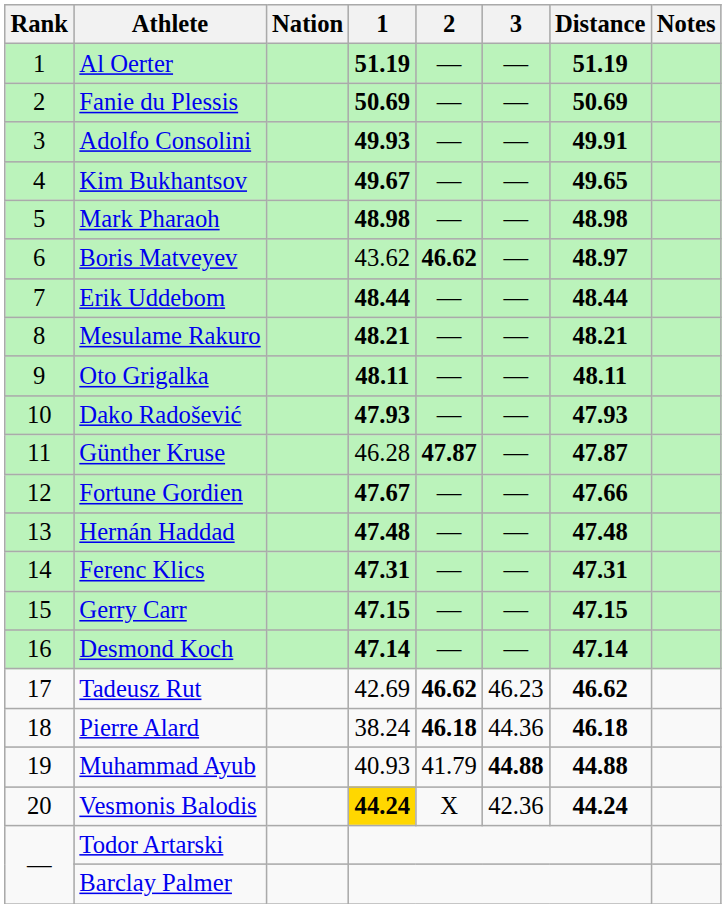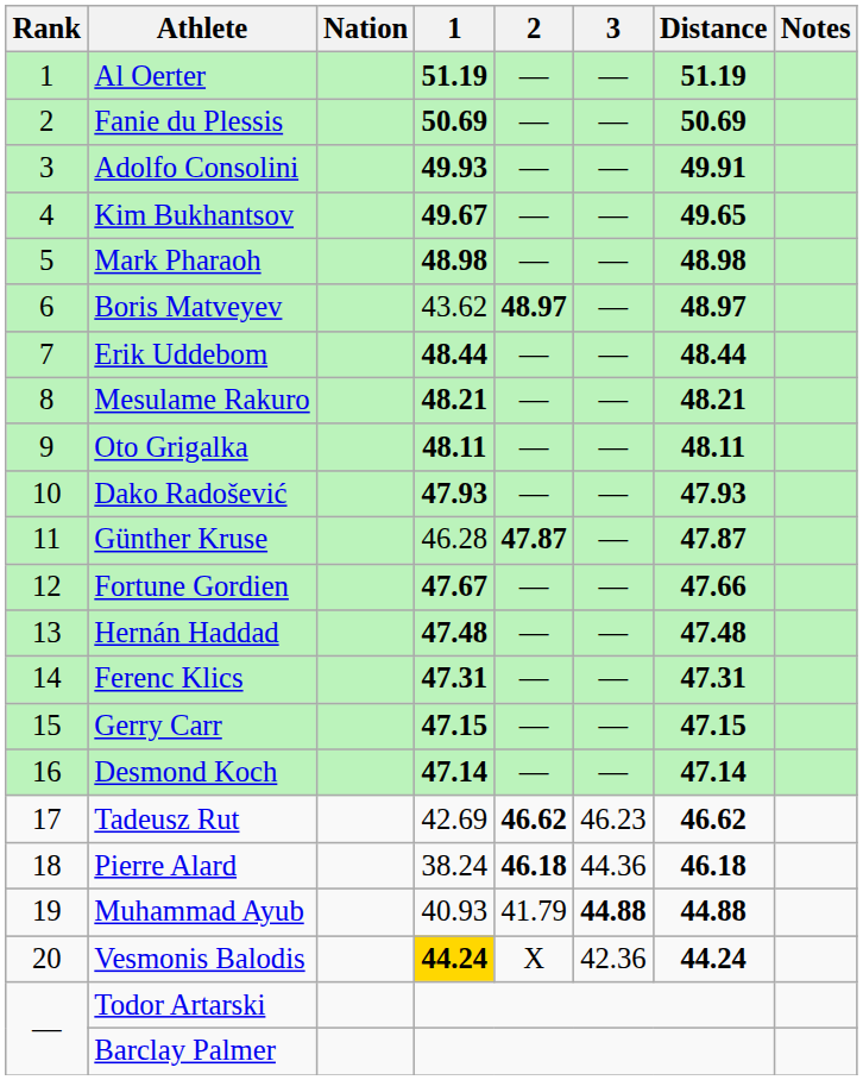 <table class="wikitable sortable" style="text-align:center">
 <tr>
 <th>Rank</th>
 <th>Athlete</th>
 <th>Nation</th>
 <th>1</th>
 <th>2</th>
 <th>3</th>
 <th>Distance</th>
 <th>Notes</th>
 </tr>
 <tr bgcolor=bbf3bb>
 <td>1</td>
 <td align=left><a href='#'>Al Oerter</a></td>
 <td align=left></td>
 <td><strong>51.19</strong></td>
 <td data-sort-value=1.00>—</td>
 <td data-sort-value=1.00>—</td>
 <td><strong>51.19</strong></td>
 <td></td>
 </tr>
 <tr bgcolor=bbf3bb>
 <td>2</td>
 <td align=left><a href='#'>Fanie du Plessis</a></td>
 <td align=left></td>
 <td><strong>50.69</strong></td>
 <td data-sort-value=1.00>—</td>
 <td data-sort-value=1.00>—</td>
 <td><strong>50.69</strong></td>
 <td></td>
 </tr>
 <tr bgcolor=bbf3bb>
 <td>3</td>
 <td align=left><a href='#'>Adolfo Consolini</a></td>
 <td align=left></td>
 <td><strong>49.93</strong></td>
 <td data-sort-value=1.00>—</td>
 <td data-sort-value=1.00>—</td>
 <td><strong>49.91</strong></td>
 <td></td>
 </tr>
 <tr bgcolor=bbf3bb>
 <td>4</td>
 <td align=left><a href='#'>Kim Bukhantsov</a></td>
 <td align=left></td>
 <td><strong>49.67</strong></td>
 <td data-sort-value=1.00>—</td>
 <td data-sort-value=1.00>—</td>
 <td><strong>49.65</strong></td>
 <td></td>
 </tr>
 <tr bgcolor=bbf3bb>
 <td>5</td>
 <td align=left><a href='#'>Mark Pharaoh</a></td>
 <td align=left></td>
 <td><strong>48.98</strong></td>
 <td data-sort-value=1.00>—</td>
 <td data-sort-value=1.00>—</td>
 <td><strong>48.98</strong></td>
 <td></td>
 </tr>
 <tr bgcolor=bbf3bb>
 <td>6</td>
 <td align=left><a href='#'>Boris Matveyev</a></td>
 <td align=left></td>
 <td>43.62</td>
-<td><strong>46.62</strong></td>
+<td><strong>48.97</strong></td>
 <td data-sort-value=1.00>—</td>
 <td><strong>48.97</strong></td>
 <td></td>
 </tr>
 <tr bgcolor=bbf3bb>
 <td>7</td>
 <td align=left><a href='#'>Erik Uddebom</a></td>
 <td align=left></td>
 <td><strong>48.44</strong></td>
 <td data-sort-value=1.00>—</td>
 <td data-sort-value=1.00>—</td>
 <td><strong>48.44</strong></td>
 <td></td>
 </tr>
 <tr bgcolor=bbf3bb>
 <td>8</td>
 <td align=left><a href='#'>Mesulame Rakuro</a></td>
 <td align=left></td>
 <td><strong>48.21</strong></td>
 <td data-sort-value=1.00>—</td>
 <td data-sort-value=1.00>—</td>
 <td><strong>48.21</strong></td>
 <td></td>
 </tr>
 <tr bgcolor=bbf3bb>
 <td>9</td>
 <td align=left><a href='#'>Oto Grigalka</a></td>
 <td align=left></td>
 <td><strong>48.11</strong></td>
 <td data-sort-value=1.00>—</td>
 <td data-sort-value=1.00>—</td>
 <td><strong>48.11</strong></td>
 <td></td>
 </tr>
 <tr bgcolor=bbf3bb>
 <td>10</td>
 <td align=left><a href='#'>Dako Radošević</a></td>
 <td align=left></td>
 <td><strong>47.93</strong></td>
 <td data-sort-value=1.00>—</td>
 <td data-sort-value=1.00>—</td>
 <td><strong>47.93</strong></td>
 <td></td>
 </tr>
 <tr bgcolor=bbf3bb>
 <td>11</td>
 <td align=left><a href='#'>Günther Kruse</a></td>
 <td align=left></td>
 <td>46.28</td>
 <td><strong>47.87</strong></td>
 <td data-sort-value=1.00>—</td>
 <td><strong>47.87</strong></td>
 <td></td>
 </tr>
 <tr bgcolor=bbf3bb>
 <td>12</td>
 <td align=left><a href='#'>Fortune Gordien</a></td>
 <td align=left></td>
 <td><strong>47.67</strong></td>
 <td data-sort-value=1.00>—</td>
 <td data-sort-value=1.00>—</td>
 <td><strong>47.66</strong></td>
 <td></td>
 </tr>
 <tr bgcolor=bbf3bb>
 <td>13</td>
 <td align=left><a href='#'>Hernán Haddad</a></td>
 <td align=left></td>
 <td><strong>47.48</strong></td>
 <td data-sort-value=1.00>—</td>
 <td data-sort-value=1.00>—</td>
 <td><strong>47.48</strong></td>
 <td></td>
 </tr>
 <tr bgcolor=bbf3bb>
 <td>14</td>
 <td align=left><a href='#'>Ferenc Klics</a></td>
 <td align=left></td>
 <td><strong>47.31</strong></td>
 <td data-sort-value=1.00>—</td>
 <td data-sort-value=1.00>—</td>
 <td><strong>47.31</strong></td>
 <td></td>
 </tr>
 <tr bgcolor=bbf3bb>
 <td>15</td>
 <td align=left><a href='#'>Gerry Carr</a></td>
 <td align=left></td>
 <td><strong>47.15</strong></td>
 <td data-sort-value=1.00>—</td>
 <td data-sort-value=1.00>—</td>
 <td><strong>47.15</strong></td>
 <td></td>
 </tr>
 <tr bgcolor=bbf3bb>
 <td>16</td>
 <td align=left><a href='#'>Desmond Koch</a></td>
 <td align=left></td>
 <td><strong>47.14</strong></td>
 <td data-sort-value=1.00>—</td>
 <td data-sort-value=1.00>—</td>
 <td><strong>47.14</strong></td>
 <td></td>
 </tr>
 <tr>
 <td>17</td>
 <td align=left><a href='#'>Tadeusz Rut</a></td>
 <td align=left></td>
 <td>42.69</td>
 <td><strong>46.62</strong></td>
 <td>46.23</td>
 <td><strong>46.62</strong></td>
 <td></td>
 </tr>
 <tr>
 <td>18</td>
 <td align=left><a href='#'>Pierre Alard</a></td>
 <td align=left></td>
 <td>38.24</td>
 <td><strong>46.18</strong></td>
 <td>44.36</td>
 <td><strong>46.18</strong></td>
 <td></td>
 </tr>
 <tr>
 <td>19</td>
 <td align=left><a href='#'>Muhammad Ayub</a></td>
 <td align=left></td>
 <td>40.93</td>
 <td>41.79</td>
 <td><strong>44.88</strong></td>
 <td><strong>44.88</strong></td>
 <td></td>
 </tr>
 <tr>
 <td>20</td>
 <td align=left><a href='#'>Vesmonis Balodis</a></td>
 <td align=left></td>
 <td style="background: gold;"><strong>44.24</strong></td>
 <td data-sort-value=1.00>X</td>
 <td>42.36</td>
 <td><strong>44.24</strong></td>
 <td></td>
 </tr>
 <tr>
 <td rowspan=2 data-sort-value=21>—</td>
 <td align=left><a href='#'>Todor Artarski</a></td>
 <td align=left></td>
 <td colspan=4 data-sort-value=0.00></td>
 <td></td>
 </tr>
 <tr>
 <td align=left><a href='#'>Barclay Palmer</a></td>
 <td align=left></td>
 <td colspan=4 data-sort-value=0.00></td>
 <td></td>
 </tr>
 </table>
